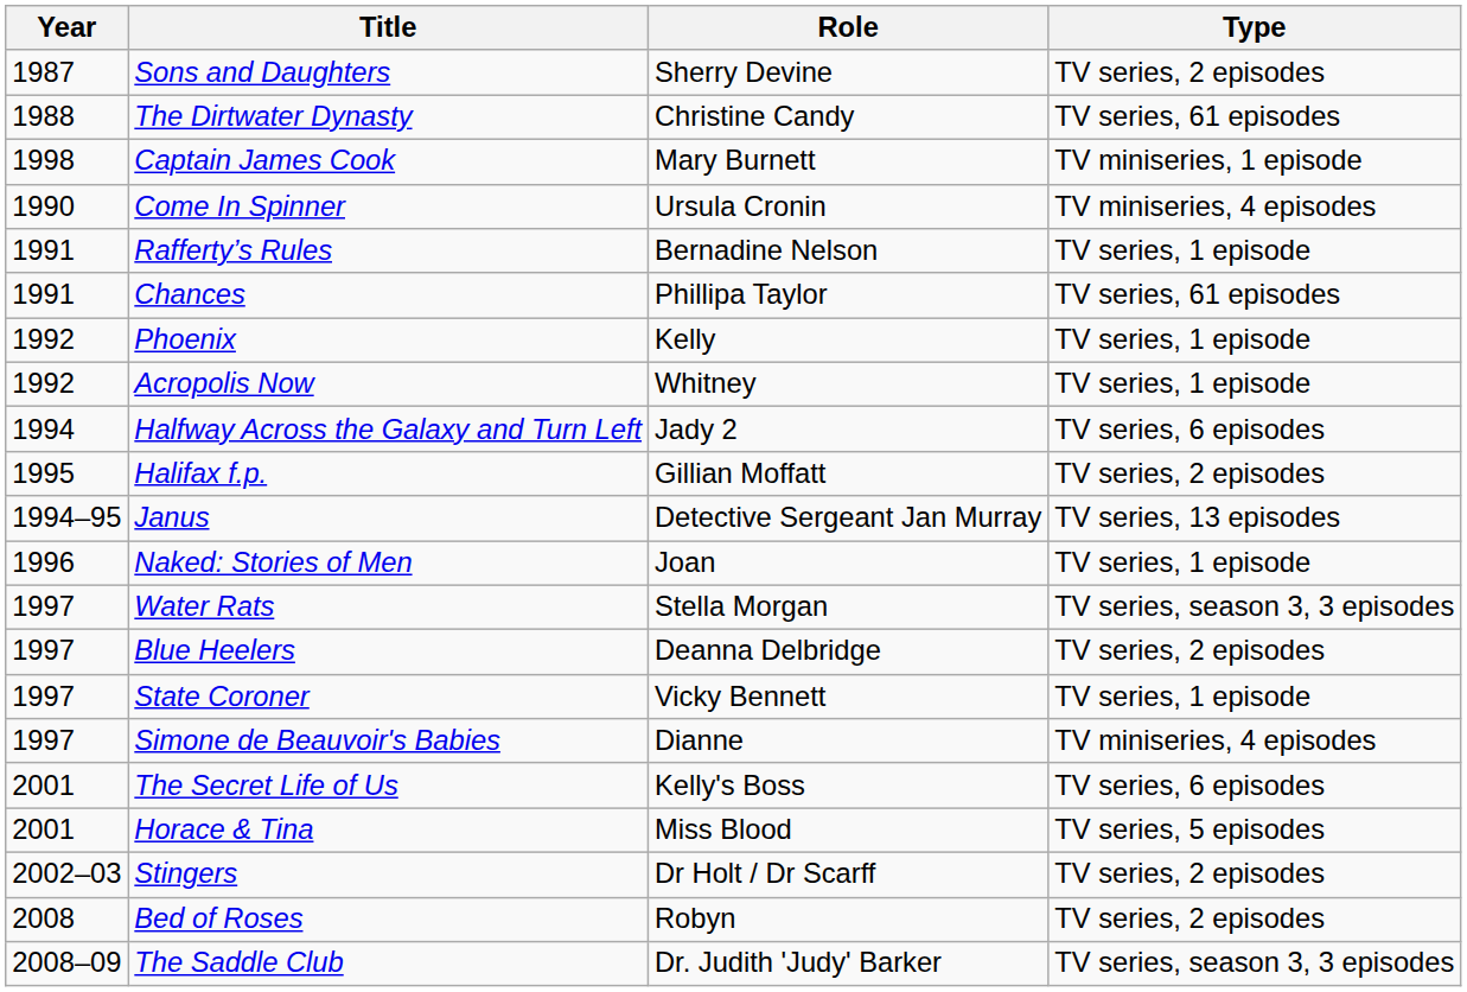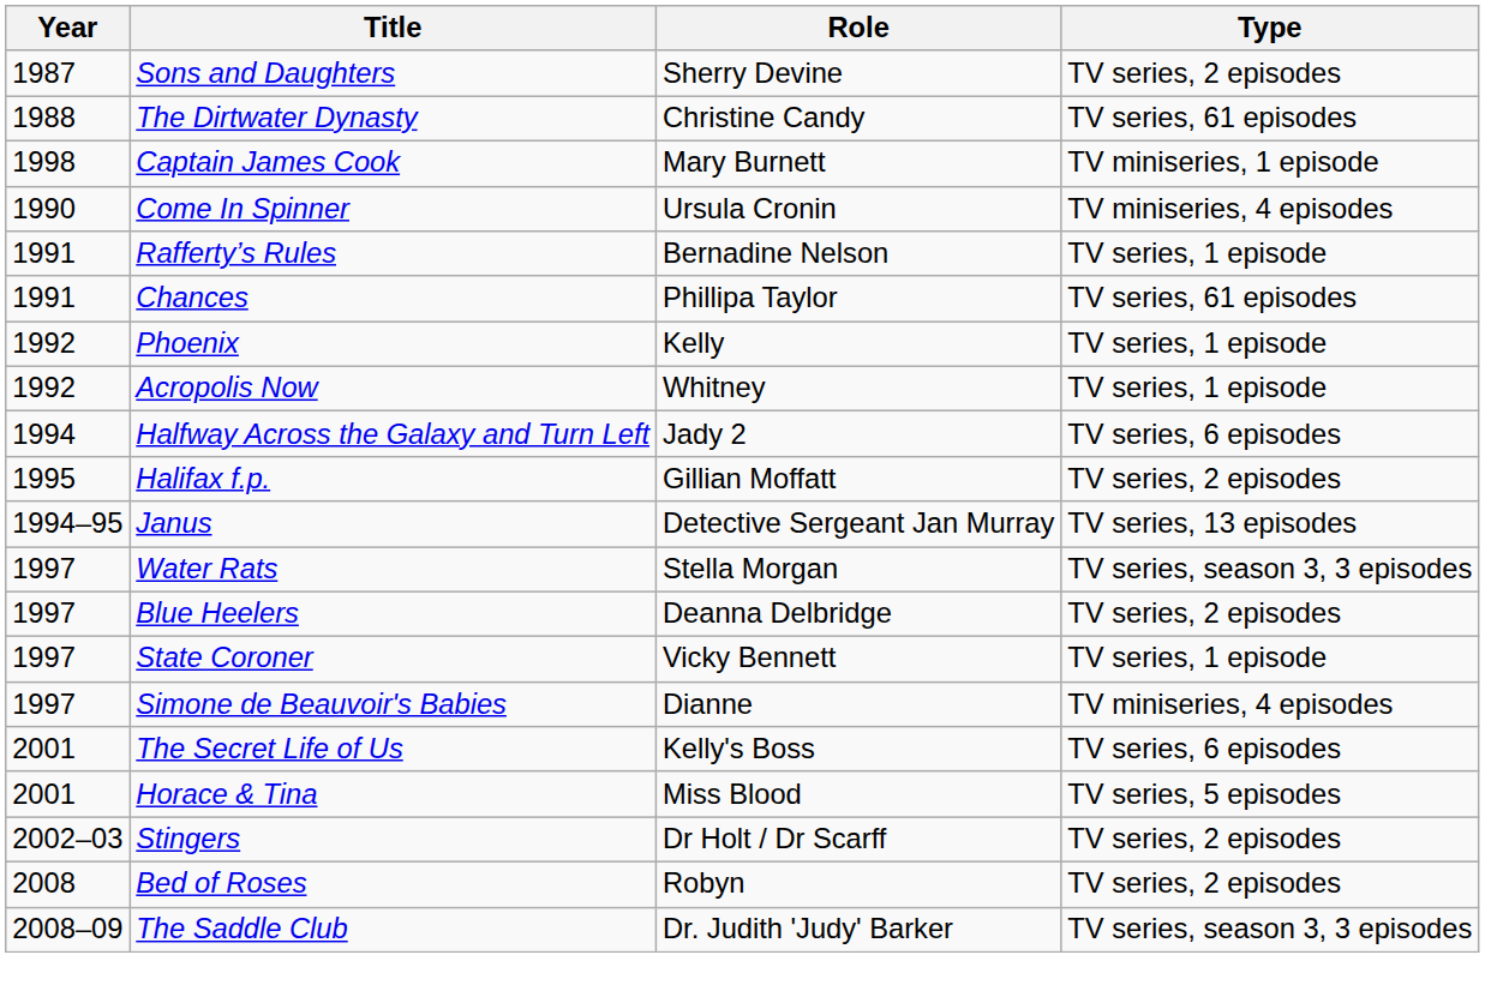 <table class="wikitable">
 <tr>
 <th>Year</th>
 <th>Title</th>
 <th>Role</th>
 <th>Type</th>
 </tr>
 <tr>
 <td>1987</td>
 <td><em><a href='#'>Sons and Daughters</a></em></td>
 <td>Sherry Devine</td>
 <td>TV series, 2 episodes</td>
 </tr>
 <tr>
 <td>1988</td>
 <td><em><a href='#'>The Dirtwater Dynasty</a></em></td>
 <td>Christine Candy</td>
 <td>TV series, 61 episodes</td>
 </tr>
 <tr>
 <td>1998</td>
 <td><em><a href='#'>Captain James Cook</a></em></td>
 <td>Mary Burnett</td>
 <td>TV miniseries, 1 episode</td>
 </tr>
 <tr>
 <td>1990</td>
 <td><em><a href='#'>Come In Spinner</a></em></td>
 <td>Ursula Cronin</td>
 <td>TV miniseries, 4 episodes</td>
 </tr>
 <tr>
 <td>1991</td>
 <td><em><a href='#'>Rafferty’s Rules</a></em></td>
 <td>Bernadine Nelson</td>
 <td>TV series, 1 episode</td>
 </tr>
 <tr>
 <td>1991</td>
 <td><em><a href='#'>Chances</a></em></td>
 <td>Phillipa Taylor</td>
 <td>TV series, 61 episodes</td>
 </tr>
 <tr>
 <td>1992</td>
 <td><em><a href='#'>Phoenix</a></em></td>
 <td>Kelly</td>
 <td>TV series, 1 episode</td>
 </tr>
 <tr>
 <td>1992</td>
 <td><em><a href='#'>Acropolis Now</a></em></td>
 <td>Whitney</td>
 <td>TV series, 1 episode</td>
 </tr>
 <tr>
 <td>1994</td>
 <td><em><a href='#'>Halfway Across the Galaxy and Turn Left</a></em></td>
 <td>Jady 2</td>
 <td>TV series, 6 episodes</td>
 </tr>
 <tr>
 <td>1995</td>
 <td><em><a href='#'>Halifax f.p.</a></em></td>
 <td>Gillian Moffatt</td>
 <td>TV series, 2 episodes</td>
 </tr>
 <tr>
 <td>1994–95</td>
 <td><em><a href='#'>Janus</a></em></td>
 <td>Detective Sergeant Jan Murray</td>
 <td>TV series, 13 episodes</td>
 </tr>
 <tr>
-<td>1996</td>
-<td><em><a href='#'>Naked: Stories of Men</a></em></td>
-<td>Joan</td>
-<td>TV series, 1 episode</td>
-</tr>
-<tr>
 <td>1997</td>
 <td><em><a href='#'>Water Rats</a></em></td>
 <td>Stella Morgan</td>
 <td>TV series, season 3, 3 episodes</td>
 </tr>
 <tr>
 <td>1997</td>
 <td><em><a href='#'>Blue Heelers</a></em></td>
 <td>Deanna Delbridge</td>
 <td>TV series, 2 episodes</td>
 </tr>
 <tr>
 <td>1997</td>
 <td><em><a href='#'>State Coroner</a></em></td>
 <td>Vicky Bennett</td>
 <td>TV series, 1 episode</td>
 </tr>
 <tr>
 <td>1997</td>
 <td><em><a href='#'>Simone de Beauvoir's Babies</a></em></td>
 <td>Dianne</td>
 <td>TV miniseries, 4 episodes</td>
 </tr>
 <tr>
 <td>2001</td>
 <td><em><a href='#'>The Secret Life of Us</a></em></td>
 <td>Kelly's Boss</td>
 <td>TV series, 6 episodes</td>
 </tr>
 <tr>
 <td>2001</td>
 <td><em><a href='#'>Horace & Tina</a></em></td>
 <td>Miss Blood</td>
 <td>TV series, 5 episodes</td>
 </tr>
 <tr>
 <td>2002–03</td>
 <td><em><a href='#'>Stingers</a></em></td>
 <td>Dr Holt / Dr Scarff</td>
 <td>TV series, 2 episodes</td>
 </tr>
 <tr>
 <td>2008</td>
 <td><em><a href='#'>Bed of Roses</a></em></td>
 <td>Robyn</td>
 <td>TV series, 2 episodes</td>
 </tr>
 <tr>
 <td>2008–09</td>
 <td><em><a href='#'>The Saddle Club</a></em></td>
 <td>Dr. Judith 'Judy' Barker</td>
 <td>TV series, season 3, 3 episodes</td>
 </tr>
 </table>
